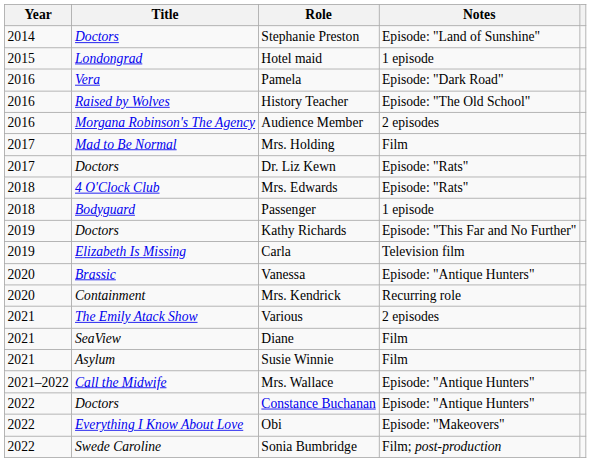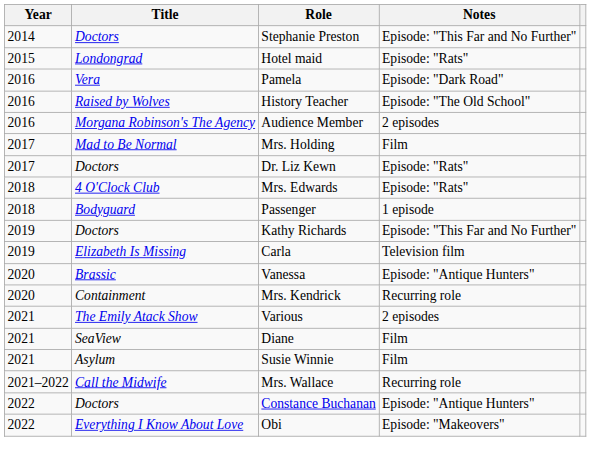 <table class="wikitable">
 <tr>
 <th>Year</th>
 <th>Title</th>
 <th>Role</th>
 <th>Notes</th>
 <th></th>
 </tr>
 <tr>
 <td>2014</td>
 <td><em><a href='#'>Doctors</a></em></td>
 <td>Stephanie Preston</td>
-<td>Episode: "Land of Sunshine"</td>
+<td>Episode: "This Far and No Further"</td>
 <td align="center"></td>
 </tr>
 <tr>
 <td>2015</td>
 <td><em><a href='#'>Londongrad</a></em></td>
 <td>Hotel maid</td>
-<td>1 episode</td>
+<td>Episode: "Rats"</td>
 <td align="center"></td>
 </tr>
 <tr>
 <td>2016</td>
 <td><em><a href='#'>Vera</a></em></td>
 <td>Pamela</td>
 <td>Episode: "Dark Road"</td>
 <td align="center"></td>
 </tr>
 <tr>
 <td>2016</td>
 <td><em><a href='#'>Raised by Wolves</a></em></td>
 <td>History Teacher</td>
 <td>Episode: "The Old School"</td>
 <td align="center"></td>
 </tr>
 <tr>
 <td>2016</td>
 <td><em><a href='#'>Morgana Robinson's The Agency</a></em></td>
 <td>Audience Member</td>
 <td>2 episodes</td>
 <td align="center"></td>
 </tr>
 <tr>
 <td>2017</td>
 <td><em><a href='#'>Mad to Be Normal</a></em></td>
 <td>Mrs. Holding</td>
 <td>Film</td>
 <td align="center"></td>
 </tr>
 <tr>
 <td>2017</td>
 <td><em>Doctors</em></td>
 <td>Dr. Liz Kewn</td>
 <td>Episode: "Rats"</td>
 <td align="center"></td>
 </tr>
 <tr>
 <td>2018</td>
 <td><em><a href='#'>4 O'Clock Club</a></em></td>
 <td>Mrs. Edwards</td>
 <td>Episode: "Rats"</td>
 <td align="center"></td>
 </tr>
 <tr>
 <td>2018</td>
 <td><em><a href='#'>Bodyguard</a></em></td>
 <td>Passenger</td>
 <td>1 episode</td>
 <td align="center"></td>
 </tr>
 <tr>
 <td>2019</td>
 <td><em>Doctors</em></td>
 <td>Kathy Richards</td>
 <td>Episode: "This Far and No Further"</td>
 <td align="center"></td>
 </tr>
 <tr>
 <td>2019</td>
 <td><em><a href='#'>Elizabeth Is Missing</a></em></td>
 <td>Carla</td>
 <td>Television film</td>
 <td align="center"></td>
 </tr>
 <tr>
 <td>2020</td>
 <td><em><a href='#'>Brassic</a></em></td>
 <td>Vanessa</td>
 <td>Episode: "Antique Hunters"</td>
 <td align="center"></td>
 </tr>
 <tr>
 <td>2020</td>
 <td><em>Containment</em></td>
 <td>Mrs. Kendrick</td>
 <td>Recurring role</td>
 <td align="center"></td>
 </tr>
 <tr>
 <td>2021</td>
 <td><em><a href='#'>The Emily Atack Show</a></em></td>
 <td>Various</td>
 <td>2 episodes</td>
 <td align="center"></td>
 </tr>
 <tr>
 <td>2021</td>
 <td><em>SeaView</em></td>
 <td>Diane</td>
 <td>Film</td>
 <td align="center"></td>
 </tr>
 <tr>
 <td>2021</td>
 <td><em>Asylum</em></td>
 <td>Susie Winnie</td>
 <td>Film</td>
 <td align="center"></td>
 </tr>
 <tr>
 <td>2021–2022</td>
 <td><em><a href='#'>Call the Midwife</a></em></td>
 <td>Mrs. Wallace</td>
-<td>Episode: "Antique Hunters"</td>
+<td>Recurring role</td>
 <td align="center"></td>
 </tr>
 <tr>
 <td>2022</td>
 <td><em>Doctors</em></td>
 <td><a href='#'>Constance Buchanan</a></td>
 <td>Episode: "Antique Hunters"</td>
 <td align="center"></td>
 </tr>
 <tr>
 <td>2022</td>
 <td><em><a href='#'>Everything I Know About Love</a></em></td>
 <td>Obi</td>
 <td>Episode: "Makeovers"</td>
 <td align="center"></td>
 </tr>
-<tr>
-<td>2022</td>
-<td><em>Swede Caroline</em></td>
-<td>Sonia Bumbridge</td>
-<td>Film; <em>post-production</em></td>
-<td align="center"></td>
-</tr>
 </table>
